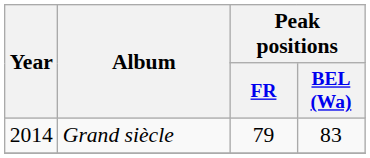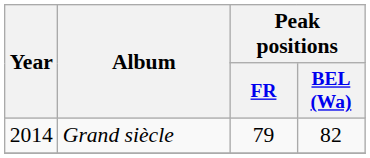 <table class="wikitable">
 <tr>
 <th align="center" rowspan="2" width="10">Year</th>
 <th align="center" rowspan="2" width="120">Album</th>
 <th align="center" colspan="2" width="20">Peak positions</th>
 </tr>
 <tr>
 <th scope="col" style="width:3em;font-size:90%;"><a href='#'>FR</a><br></th>
 <th scope="col" style="width:3em;font-size:90%;"><a href='#'>BEL <br> (Wa)</a><br></th>
 </tr>
 <tr>
 <td style="text-align:center;">2014</td>
 <td><em>Grand siècle</em></td>
 <td style="text-align:center;">79</td>
-<td style="text-align:center;">83</td>
+<td style="text-align:center;">82</td>
 </tr>
 <tr>
 </tr>
 </table>
